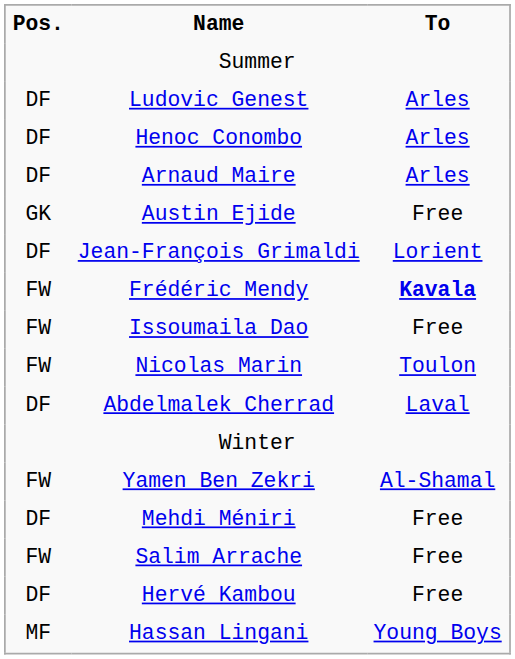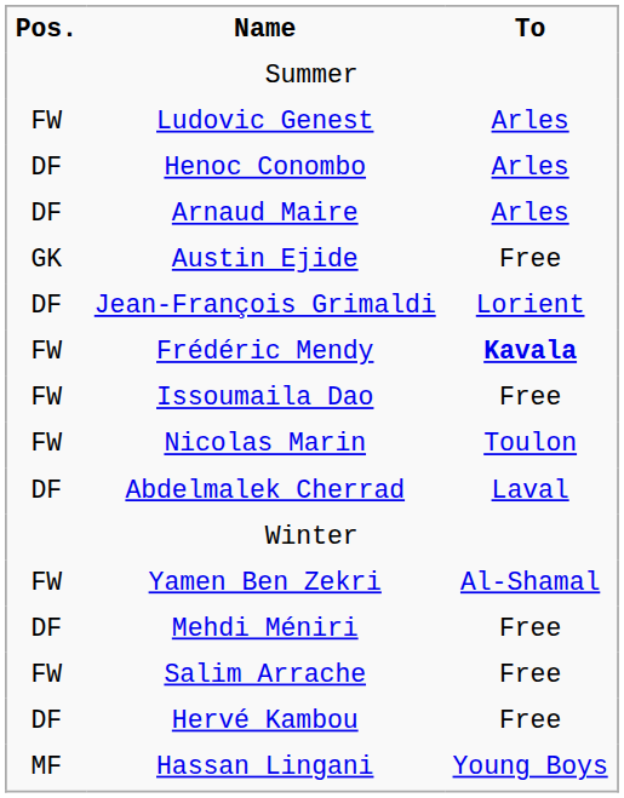 <table class= border="2" cellpadding="4" cellspacing="0" style="text-align:center; margin: 1em 1em 1em 0; background: #f9f9f9; border:1px #aaa solid; border-collapse: collapse; font-size: 95%;">
 <tr>
 <th>Pos.</th>
 <th>Name</th>
 <th>To</th>
 </tr>
 <tr>
 <td !style="text-align:center" colspan="4">Summer</td>
 </tr>
 <tr>
-<td>DF</td>
+<td>FW</td>
 <td> <a href='#'>Ludovic Genest</a></td>
 <td> <a href='#'>Arles</a></td>
 </tr>
 <tr>
 <td>DF</td>
 <td> <a href='#'>Henoc Conombo</a></td>
 <td> <a href='#'>Arles</a></td>
 </tr>
 <tr>
 <td>DF</td>
 <td> <a href='#'>Arnaud Maire</a></td>
 <td> <a href='#'>Arles</a></td>
 </tr>
 <tr>
 <td>GK</td>
 <td> <a href='#'>Austin Ejide</a></td>
 <td>Free</td>
 </tr>
 <tr>
 <td>DF</td>
 <td> <a href='#'>Jean-François Grimaldi</a></td>
 <td> <a href='#'>Lorient</a></td>
 </tr>
 <tr>
 <td>FW</td>
 <td> <a href='#'>Frédéric Mendy</a></td>
 <td><strong> <a href='#'>Kavala</a></strong></td>
 </tr>
 <tr>
 <td>FW</td>
 <td> <a href='#'>Issoumaila Dao</a></td>
 <td>Free</td>
 </tr>
 <tr>
 <td>FW</td>
 <td> <a href='#'>Nicolas Marin</a></td>
 <td> <a href='#'>Toulon</a></td>
 </tr>
 <tr>
 <td>DF</td>
 <td> <a href='#'>Abdelmalek Cherrad</a></td>
 <td> <a href='#'>Laval</a></td>
 </tr>
 <tr>
 <td !style="text-align:center" colspan="4">Winter</td>
 </tr>
 <tr>
 <td>FW</td>
 <td> <a href='#'>Yamen Ben Zekri</a></td>
 <td> <a href='#'>Al-Shamal</a></td>
 </tr>
 <tr>
 <td>DF</td>
 <td> <a href='#'>Mehdi Méniri</a></td>
 <td>Free</td>
 </tr>
 <tr>
 <td>FW</td>
 <td> <a href='#'>Salim Arrache</a></td>
 <td>Free</td>
 </tr>
 <tr>
 <td>DF</td>
 <td> <a href='#'>Hervé Kambou</a></td>
 <td>Free</td>
 </tr>
 <tr>
 <td>MF</td>
 <td> <a href='#'>Hassan Lingani</a></td>
 <td> <a href='#'>Young Boys</a></td>
 </tr>
 <tr>
 </tr>
 </table>
